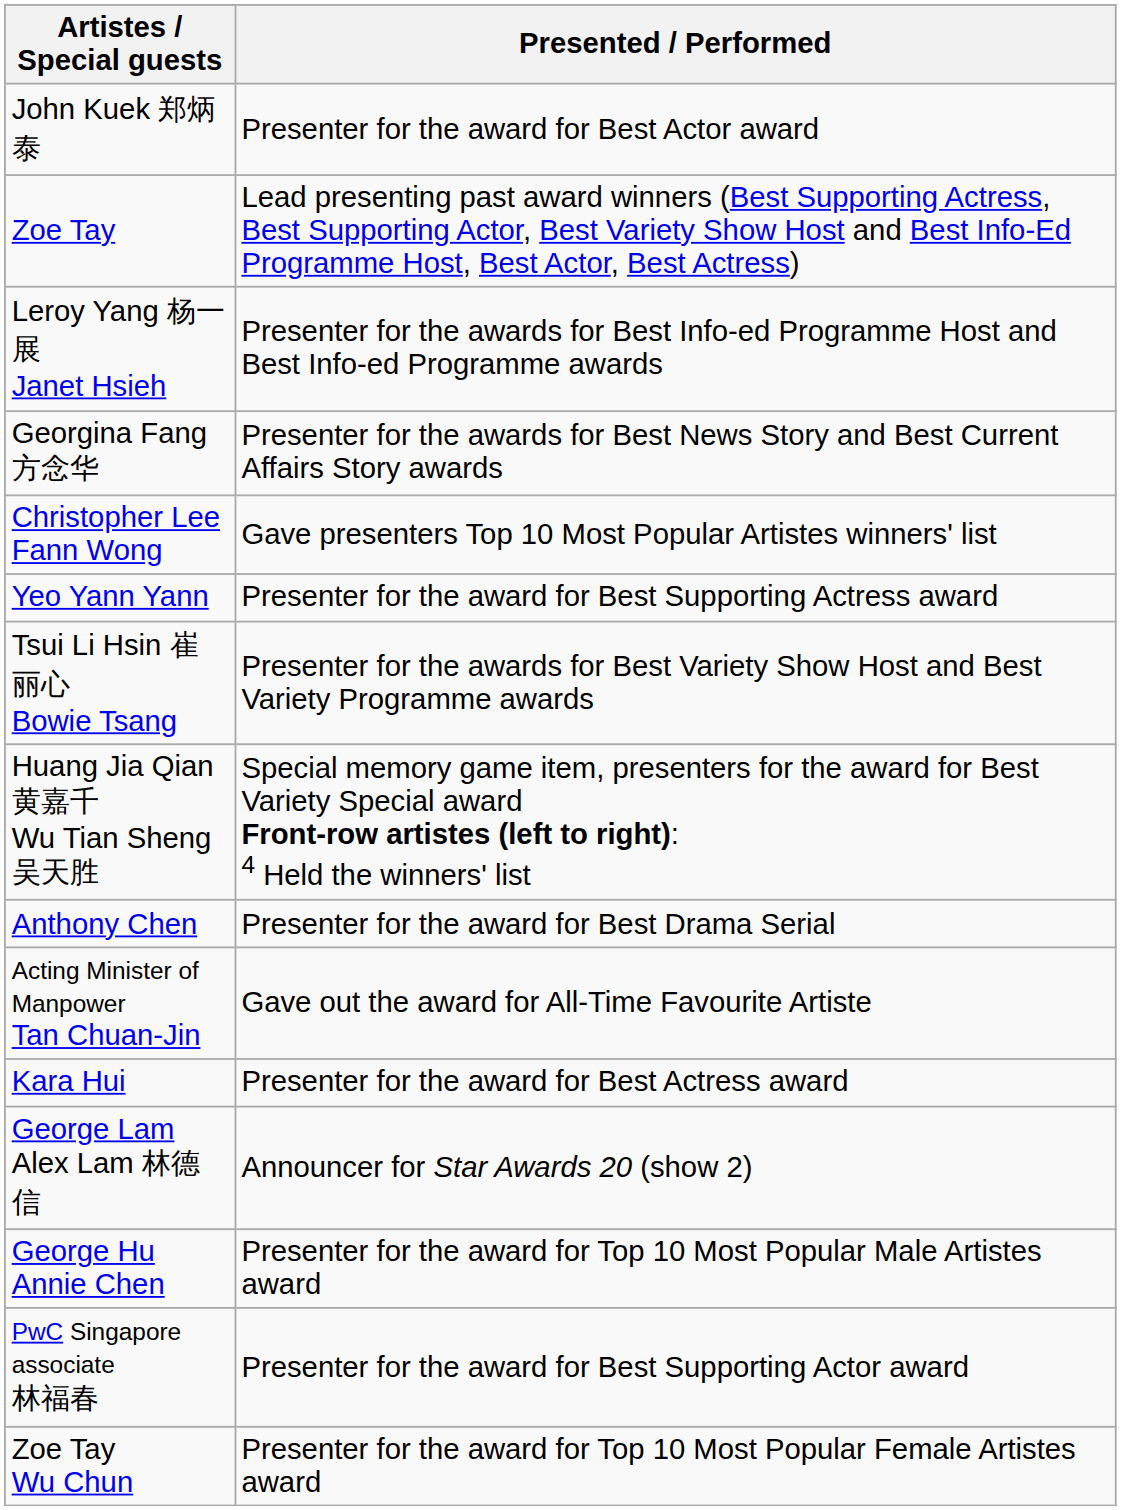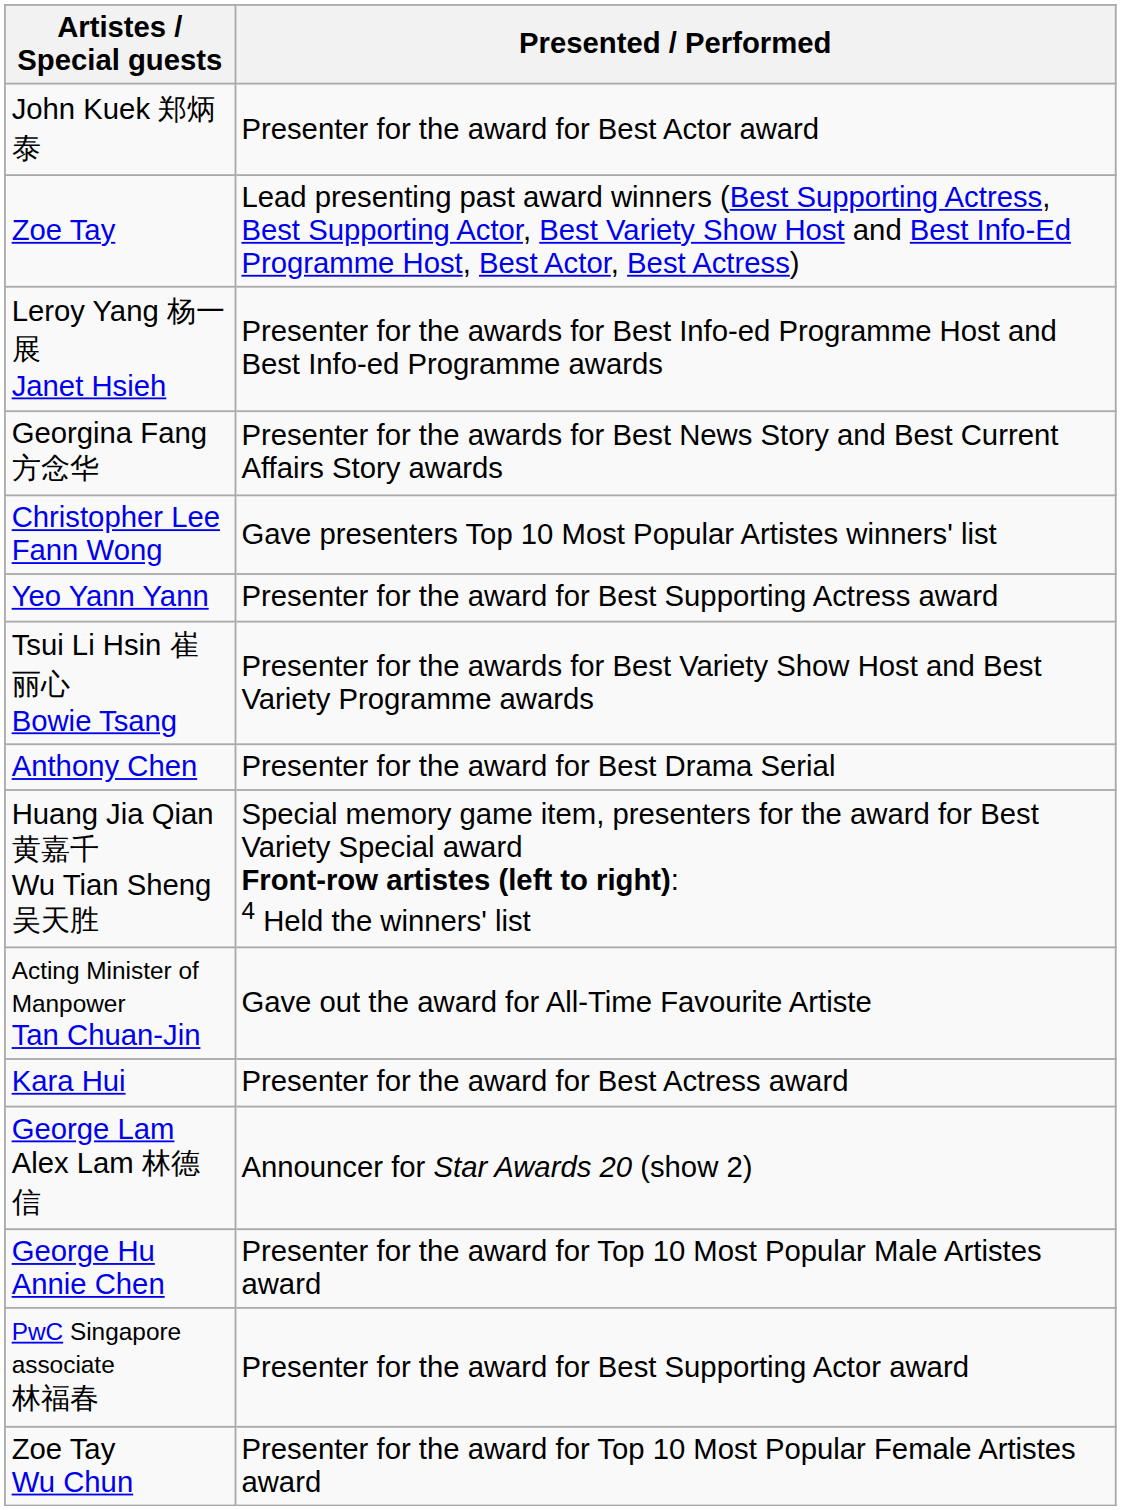 <table class="wikitable">
 <tr>
 <th>Artistes / Special guests</th>
 <th>Presented / Performed</th>
 </tr>
 <tr>
 <td>John Kuek 郑炳泰</td>
 <td>Presenter for the award for Best Actor award</td>
 </tr>
 <tr>
 <td><a href='#'>Zoe Tay</a></td>
 <td>Lead presenting past award winners (<a href='#'>Best Supporting Actress</a>, <a href='#'>Best Supporting Actor</a>,  <a href='#'>Best Variety Show Host</a> and <a href='#'>Best Info-Ed Programme Host</a>, <a href='#'>Best Actor</a>, <a href='#'>Best Actress</a>)</td>
 </tr>
 <tr>
 <td>Leroy Yang 杨一展 <br> <a href='#'>Janet Hsieh</a></td>
 <td>Presenter for the awards for Best Info-ed Programme Host and Best Info-ed Programme awards</td>
 </tr>
 <tr>
 <td>Georgina Fang 方念华</td>
 <td>Presenter for the awards for Best News Story and Best Current Affairs Story awards</td>
 </tr>
 <tr>
 <td><a href='#'>Christopher Lee</a> <br> <a href='#'>Fann Wong</a></td>
 <td>Gave presenters Top 10 Most Popular Artistes winners' list</td>
 </tr>
 <tr>
 <td><a href='#'>Yeo Yann Yann</a></td>
 <td>Presenter for the award for Best Supporting Actress award</td>
 </tr>
 <tr>
 <td>Tsui Li Hsin 崔丽心 <br> <a href='#'>Bowie Tsang</a></td>
 <td>Presenter for the awards for Best Variety Show Host and Best Variety Programme awards</td>
 </tr>
 <tr>
+<td><a href='#'>Anthony Chen</a></td>
+<td>Presenter for the award for Best Drama Serial</td>
+</tr>
+<tr>
 <td>Huang Jia Qian 黄嘉千 <br> Wu Tian Sheng 吴天胜</td>
 <td>Special memory game item, presenters for the award for Best Variety Special award <br> <strong>Front-row artistes (left to right)</strong>: <br><sup>4</sup> Held the winners' list</td>
-</tr>
-<tr>
-<td><a href='#'>Anthony Chen</a></td>
-<td>Presenter for the award for Best Drama Serial</td>
 </tr>
 <tr>
 <td><small>Acting Minister of Manpower</small><br> <a href='#'>Tan Chuan-Jin</a></td>
 <td>Gave out the award for All-Time Favourite Artiste</td>
 </tr>
 <tr>
 <td><a href='#'>Kara Hui</a></td>
 <td>Presenter for the award for Best Actress award</td>
 </tr>
 <tr>
 <td><a href='#'>George Lam</a> <br> Alex Lam 林德信</td>
 <td>Announcer for <em>Star Awards 20</em> (show 2)</td>
 </tr>
 <tr>
 <td><a href='#'>George Hu</a> <br> <a href='#'>Annie Chen</a></td>
 <td>Presenter for the award for Top 10 Most Popular Male Artistes award</td>
 </tr>
 <tr>
 <td><small><a href='#'>PwC</a> Singapore associate </small><br> 林福春</td>
 <td>Presenter for the award for Best Supporting Actor award</td>
 </tr>
 <tr>
 <td>Zoe Tay <br> <a href='#'>Wu Chun</a></td>
 <td>Presenter for the award for Top 10 Most Popular Female Artistes award</td>
 </tr>
 </table>
